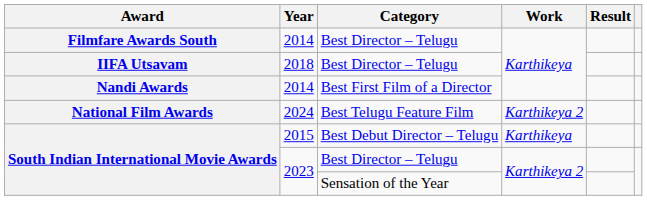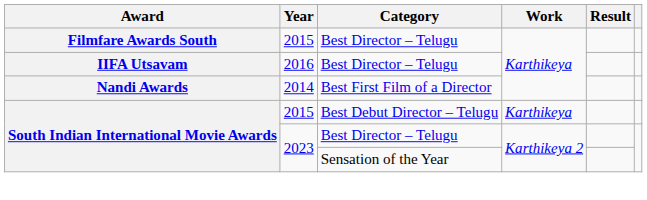 <table class="wikitable plainrowheaders sortable">
 <tr>
 <th scope="col">Award</th>
 <th scope="col">Year</th>
 <th scope="col">Category</th>
 <th scope="col">Work</th>
 <th scope="col">Result</th>
 <th scope="col" class="unsortable"></th>
 </tr>
 <tr>
 <th scope="row"><a href='#'>Filmfare Awards South</a></th>
-<td><a href='#'>2014</a></td>
+<td><a href='#'>2015</a></td>
 <td><a href='#'>Best Director – Telugu</a></td>
 <td rowspan="3"><em><a href='#'>Karthikeya</a></em></td>
 <td></td>
 <td></td>
 </tr>
 <tr>
 <th scope="row"><a href='#'>IIFA Utsavam</a></th>
-<td><a href='#'>2018</a></td>
+<td><a href='#'>2016</a></td>
 <td><a href='#'>Best Director – Telugu</a></td>
 <td></td>
 <td></td>
 </tr>
 <tr>
 <th scope="row"><a href='#'>Nandi Awards</a></th>
 <td><a href='#'>2014</a></td>
 <td><a href='#'>Best First Film of a Director</a></td>
-<td></td>
-<td></td>
-</tr>
-<tr>
-<th scope="row"><a href='#'>National Film Awards</a></th>
-<td><a href='#'>2024</a></td>
-<td><a href='#'>Best Telugu Feature Film</a></td>
-<td><em><a href='#'>Karthikeya 2</a></em></td>
 <td></td>
 <td></td>
 </tr>
 <tr>
 <th rowspan="3" scope="row"><a href='#'>South Indian International Movie Awards</a></th>
 <td><a href='#'>2015</a></td>
 <td><a href='#'>Best Debut Director – Telugu</a></td>
 <td><em><a href='#'>Karthikeya</a></em></td>
 <td></td>
 <td></td>
 </tr>
 <tr>
 <td rowspan="2"><a href='#'>2023</a></td>
 <td><a href='#'>Best Director – Telugu</a></td>
 <td rowspan="2"><em><a href='#'>Karthikeya 2</a></em></td>
 <td></td>
 <td rowspan="2"></td>
 </tr>
 <tr>
 <td>Sensation of the Year</td>
 <td></td>
 </tr>
 </table>
